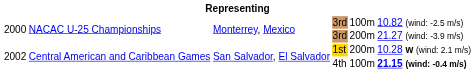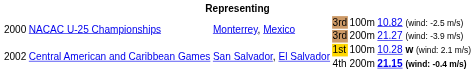 <table>
 <tr>
 <th colspan="6">Representing </th>
 </tr>
 <tr>
 <td rowspan=2>2000</td>
 <td rowspan=2><a href='#'>NACAC U-25 Championships</a></td>
 <td rowspan=2><a href='#'>Monterrey</a>, <a href='#'>Mexico</a></td>
 <td bgcolor="cc9966">3rd</td>
 <td>100m</td>
 <td><a href='#'>10.82</a> <small>(wind: -2.5 m/s)</small></td>
 </tr>
 <tr>
 <td bgcolor="cc9966">3rd</td>
 <td>200m</td>
 <td><a href='#'>21.27</a> <small>(wind: -3.9 m/s)</small></td>
 </tr>
 <tr>
 <td rowspan=2>2002</td>
 <td rowspan=2><a href='#'>Central American and Caribbean Games</a></td>
 <td rowspan=2><a href='#'>San Salvador</a>, <a href='#'>El Salvador</a></td>
 <td bgcolor=gold>1st</td>
-<td>200m</td>
+<td>100m</td>
 <td><a href='#'>10.28</a> <strong>w</strong> <small>(wind: 2.1 m/s)</small></td>
 </tr>
 <tr>
 <td>4th</td>
-<td>100m</td>
+<td>200m</td>
 <td><strong><a href='#'>21.15</a> <small>(wind: -0.4 m/s)</small></strong></td>
 </tr>
 </table>
